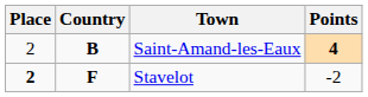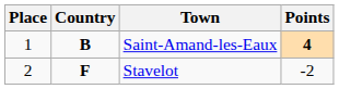 <table class="wikitable sortable">
 <tr>
 <th>Place</th>
 <th>Country</th>
 <th>Town</th>
 <th>Points</th>
 </tr>
 <tr>
-<td align="center">2</td>
+<td align="center">1</td>
 <td align="center"><strong>B</strong></td>
 <td><a href='#'>Saint-Amand-les-Eaux</a></td>
 <td align="center" style="font-weight:bold; background:NavajoWhite;">4</td>
 </tr>
 <tr>
-<td align="center"><strong>2</strong></td>
+<td align="center">2</td>
 <td align="center"><strong>F</strong></td>
 <td><a href='#'>Stavelot</a></td>
 <td align="center">-2</td>
 </tr>
 </table>
